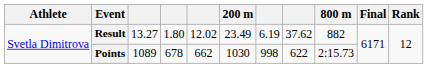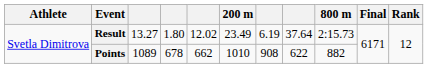 <table class="wikitable" style="font-size:90%">
 <tr>
 <th>Athlete</th>
 <th>Event</th>
 <th></th>
 <th></th>
 <th></th>
 <th>200 m</th>
 <th></th>
 <th></th>
 <th>800 m</th>
 <th>Final</th>
 <th>Rank</th>
 </tr>
 <tr align=center>
 <td rowspan=2 align=left><a href='#'>Svetla Dimitrova</a></td>
 <th style="font-size:95%">Result</th>
 <td>13.27</td>
 <td>1.80</td>
 <td>12.02</td>
 <td>23.49</td>
 <td>6.19</td>
-<td>37.62</td>
-<td>882</td>
+<td>37.64</td>
+<td>2:15.73</td>
 <td rowspan=2>6171</td>
 <td rowspan=2>12</td>
 </tr>
 <tr align=center>
 <th style="font-size:95%">Points</th>
 <td>1089</td>
 <td>678</td>
 <td>662</td>
-<td>1030</td>
-<td>998</td>
+<td>1010</td>
+<td>908</td>
 <td>622</td>
-<td>2:15.73</td>
+<td>882</td>
 </tr>
 </table>
